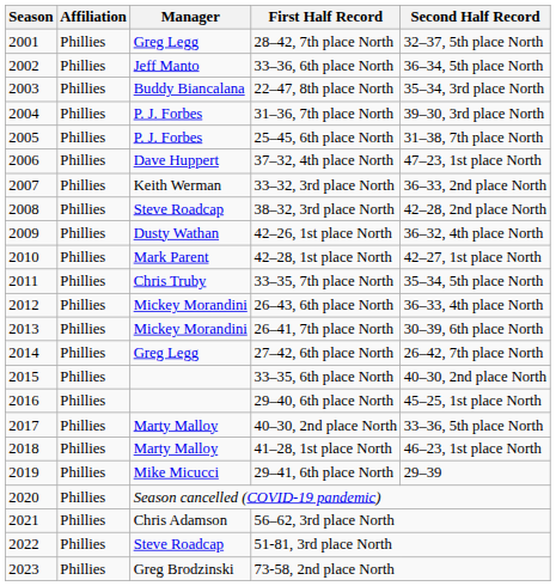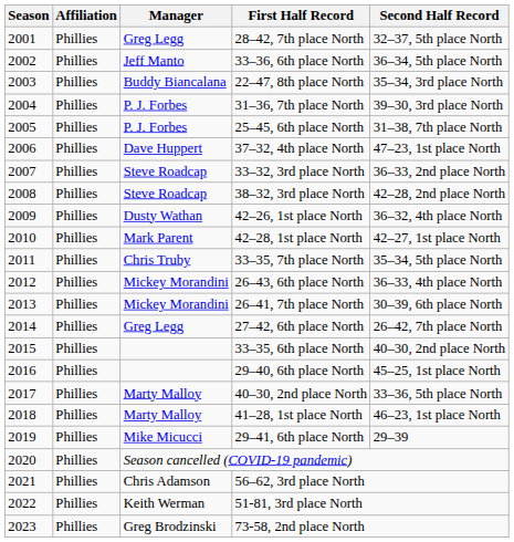 <table class="wikitable">
 <tr>
 <th>Season</th>
 <th>Affiliation</th>
 <th>Manager</th>
 <th>First Half Record</th>
 <th>Second Half Record</th>
 </tr>
 <tr>
 <td>2001</td>
 <td>Phillies</td>
 <td><a href='#'>Greg Legg</a></td>
 <td>28–42, 7th place North</td>
 <td>32–37, 5th place North</td>
 </tr>
 <tr>
 <td>2002</td>
 <td>Phillies</td>
 <td><a href='#'>Jeff Manto</a></td>
 <td>33–36, 6th place North</td>
 <td>36–34, 5th place North</td>
 </tr>
 <tr>
 <td>2003</td>
 <td>Phillies</td>
 <td><a href='#'>Buddy Biancalana</a></td>
 <td>22–47, 8th place North</td>
 <td>35–34, 3rd place North</td>
 </tr>
 <tr>
 <td>2004</td>
 <td>Phillies</td>
 <td><a href='#'>P. J. Forbes</a></td>
 <td>31–36, 7th place North</td>
 <td>39–30, 3rd place North</td>
 </tr>
 <tr>
 <td>2005</td>
 <td>Phillies</td>
 <td><a href='#'>P. J. Forbes</a></td>
 <td>25–45, 6th place North</td>
 <td>31–38, 7th place North</td>
 </tr>
 <tr>
 <td>2006</td>
 <td>Phillies</td>
 <td><a href='#'>Dave Huppert</a></td>
 <td>37–32, 4th place North</td>
 <td>47–23, 1st place North</td>
 </tr>
 <tr>
 <td>2007</td>
 <td>Phillies</td>
-<td>Keith Werman</td>
+<td><a href='#'>Steve Roadcap</a></td>
 <td>33–32, 3rd place North</td>
 <td>36–33, 2nd place North</td>
 </tr>
 <tr>
 <td>2008</td>
 <td>Phillies</td>
 <td><a href='#'>Steve Roadcap</a></td>
 <td>38–32, 3rd place North</td>
 <td>42–28, 2nd place North</td>
 </tr>
 <tr>
 <td>2009</td>
 <td>Phillies</td>
 <td><a href='#'>Dusty Wathan</a></td>
 <td>42–26, 1st place North</td>
 <td>36–32, 4th place North</td>
 </tr>
 <tr>
 <td>2010</td>
 <td>Phillies</td>
 <td><a href='#'>Mark Parent</a></td>
 <td>42–28, 1st place North</td>
 <td>42–27, 1st place North</td>
 </tr>
 <tr>
 <td>2011</td>
 <td>Phillies</td>
 <td><a href='#'>Chris Truby</a></td>
 <td>33–35, 7th place North</td>
 <td>35–34, 5th place North</td>
 </tr>
 <tr>
 <td>2012</td>
 <td>Phillies</td>
 <td><a href='#'>Mickey Morandini</a></td>
 <td>26–43, 6th place North</td>
 <td>36–33, 4th place North</td>
 </tr>
 <tr>
 <td>2013</td>
 <td>Phillies</td>
 <td><a href='#'>Mickey Morandini</a></td>
 <td>26–41, 7th place North</td>
 <td>30–39, 6th place North</td>
 </tr>
 <tr>
 <td>2014</td>
 <td>Phillies</td>
 <td><a href='#'>Greg Legg</a></td>
 <td>27–42, 6th place North</td>
 <td>26–42, 7th place North</td>
 </tr>
 <tr>
 <td>2015</td>
 <td>Phillies</td>
 <td></td>
 <td>33–35, 6th place North</td>
 <td>40–30, 2nd place North</td>
 </tr>
 <tr>
 <td>2016</td>
 <td>Phillies</td>
 <td></td>
 <td>29–40, 6th place North</td>
 <td>45–25, 1st place North</td>
 </tr>
 <tr>
 <td>2017</td>
 <td>Phillies</td>
 <td><a href='#'>Marty Malloy</a></td>
 <td>40–30, 2nd place North</td>
 <td>33–36, 5th place North</td>
 </tr>
 <tr>
 <td>2018</td>
 <td>Phillies</td>
 <td><a href='#'>Marty Malloy</a></td>
 <td>41–28, 1st place North</td>
 <td>46–23, 1st place North</td>
 </tr>
 <tr>
 <td>2019</td>
 <td>Phillies</td>
 <td><a href='#'>Mike Micucci</a></td>
 <td>29–41, 6th place North</td>
 <td>29–39</td>
 </tr>
 <tr>
 <td>2020</td>
 <td>Phillies</td>
 <td colspan="4"><em>Season cancelled (<a href='#'>COVID-19 pandemic</a>)</em></td>
 </tr>
 <tr>
 <td>2021</td>
 <td>Phillies</td>
 <td>Chris Adamson</td>
 <td colspan="2">56–62, 3rd place North</td>
 </tr>
 <tr>
 <td>2022</td>
 <td>Phillies</td>
-<td><a href='#'>Steve Roadcap</a></td>
+<td>Keith Werman</td>
 <td colspan="2">51-81, 3rd place North</td>
 </tr>
 <tr>
 <td>2023</td>
 <td>Phillies</td>
 <td>Greg Brodzinski</td>
 <td colspan="2">73-58, 2nd place North</td>
 </tr>
 </table>
